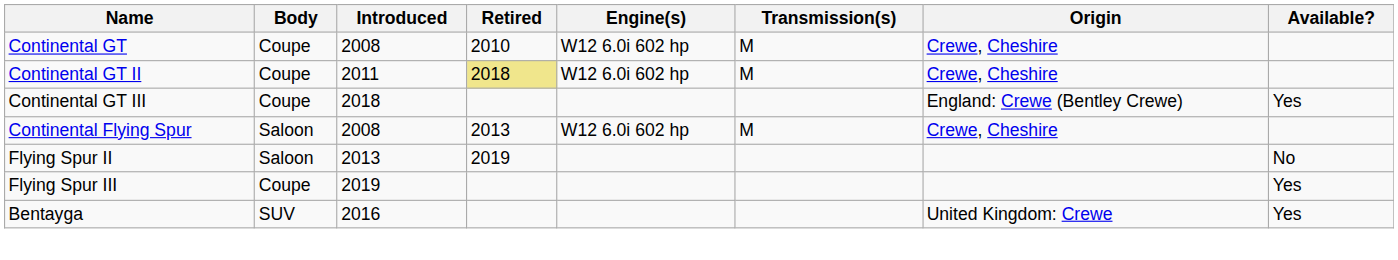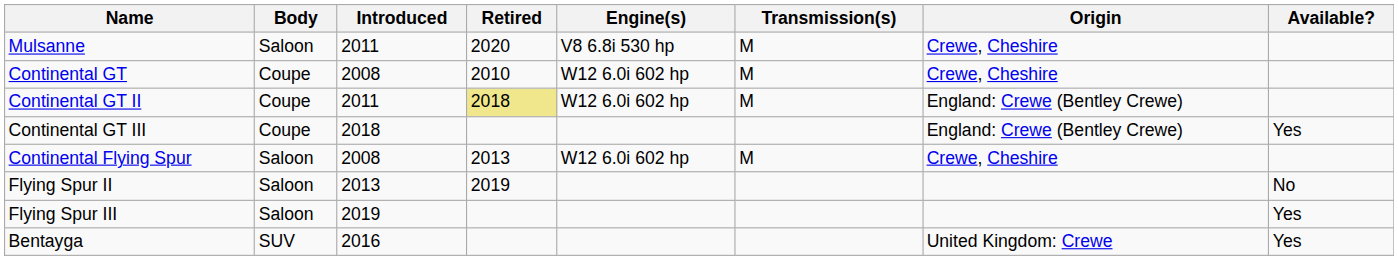 <table class="wikitable sortable" style="width:100%;">
 <tr>
 <th>Name</th>
 <th>Body</th>
 <th>Introduced</th>
 <th>Retired</th>
 <th class="unsortable">Engine(s)</th>
 <th class="unsortable">Transmission(s)</th>
 <th>Origin</th>
 <th>Available?</th>
+</tr>
+<tr>
+<td><a href='#'>Mulsanne</a></td>
+<td>Saloon</td>
+<td>2011</td>
+<td>2020</td>
+<td>V8 6.8i 530 hp</td>
+<td>M</td>
+<td> <a href='#'>Crewe</a>, <a href='#'>Cheshire</a></td>
+<td></td>
 </tr>
 <tr>
 <td><a href='#'>Continental GT</a></td>
 <td>Coupe</td>
 <td>2008</td>
 <td>2010</td>
 <td>W12 6.0i 602 hp</td>
 <td>M</td>
 <td> <a href='#'>Crewe</a>, <a href='#'>Cheshire</a></td>
 <td></td>
 </tr>
 <tr>
 <td><a href='#'>Continental GT II</a></td>
 <td>Coupe</td>
 <td>2011</td>
 <td style="background: khaki;">2018</td>
 <td>W12 6.0i 602 hp</td>
 <td>M</td>
-<td> <a href='#'>Crewe</a>, <a href='#'>Cheshire</a></td>
+<td>England: <a href='#'>Crewe</a> (Bentley Crewe)</td>
 <td></td>
 </tr>
 <tr>
 <td>Continental GT III</td>
 <td>Coupe</td>
 <td>2018</td>
 <td></td>
 <td></td>
 <td></td>
 <td>England: <a href='#'>Crewe</a> (Bentley Crewe)</td>
 <td>Yes</td>
 </tr>
 <tr>
 <td><a href='#'>Continental Flying Spur</a></td>
 <td>Saloon</td>
 <td>2008</td>
 <td>2013</td>
 <td>W12 6.0i 602 hp</td>
 <td>M</td>
 <td> <a href='#'>Crewe</a>, <a href='#'>Cheshire</a></td>
 <td></td>
 </tr>
 <tr>
 <td>Flying Spur II</td>
 <td>Saloon</td>
 <td>2013</td>
 <td>2019</td>
 <td></td>
 <td></td>
 <td></td>
 <td>No</td>
 </tr>
 <tr>
 <td>Flying Spur III</td>
-<td>Coupe</td>
+<td>Saloon</td>
 <td>2019</td>
 <td></td>
 <td></td>
 <td></td>
 <td></td>
 <td>Yes</td>
 </tr>
 <tr>
 <td>Bentayga</td>
 <td>SUV</td>
 <td>2016</td>
 <td></td>
 <td></td>
 <td></td>
 <td>United Kingdom: <a href='#'>Crewe</a></td>
 <td>Yes</td>
 </tr>
 </table>
